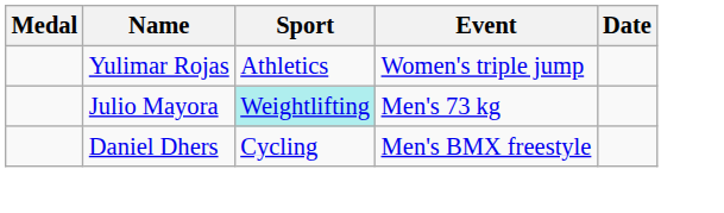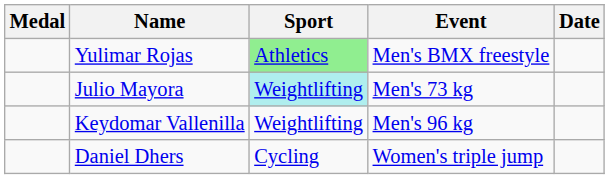 <table class="wikitable sortable" style="font-size: 95%;">
 <tr>
 <th>Medal</th>
 <th>Name</th>
 <th>Sport</th>
 <th>Event</th>
 <th>Date</th>
 </tr>
 <tr>
 <td></td>
 <td><a href='#'>Yulimar Rojas</a></td>
-<td><a href='#'>Athletics</a></td>
-<td><a href='#'>Women's triple jump</a></td>
+<td style="background: lightgreen;"><a href='#'>Athletics</a></td>
+<td><a href='#'>Men's BMX freestyle</a></td>
 <td></td>
 </tr>
 <tr>
 <td></td>
 <td><a href='#'>Julio Mayora</a></td>
 <td style="background: paleturquoise;"><a href='#'>Weightlifting</a></td>
 <td><a href='#'>Men's 73 kg</a></td>
 <td></td>
 </tr>
 <tr>
 <td></td>
+<td><a href='#'>Keydomar Vallenilla</a></td>
+<td><a href='#'>Weightlifting</a></td>
+<td><a href='#'>Men's 96 kg</a></td>
+<td></td>
+</tr>
+<tr>
+<td></td>
 <td><a href='#'>Daniel Dhers</a></td>
 <td><a href='#'>Cycling</a></td>
-<td><a href='#'>Men's BMX freestyle</a></td>
+<td><a href='#'>Women's triple jump</a></td>
 <td></td>
 </tr>
 </table>
